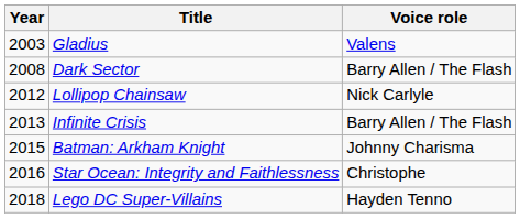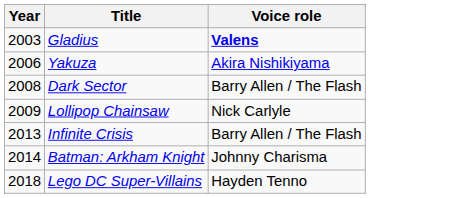 <table class="wikitable sortable plainrowheaders">
 <tr>
 <th scope="col">Year</th>
 <th scope="col">Title</th>
 <th scope="col">Voice role</th>
 </tr>
 <tr>
 <td>2003</td>
 <td><em><a href='#'>Gladius</a></em></td>
-<td><a href='#'>Valens</a></td>
+<td><strong><a href='#'>Valens</a></strong></td>
+</tr>
+<tr>
+<td>2006</td>
+<td><em><a href='#'>Yakuza</a></em></td>
+<td><a href='#'>Akira Nishikiyama</a></td>
 </tr>
 <tr>
 <td>2008</td>
 <td><em><a href='#'>Dark Sector</a></em></td>
 <td>Barry Allen / The Flash</td>
 </tr>
 <tr>
-<td>2012</td>
+<td>2009</td>
 <td><em><a href='#'>Lollipop Chainsaw</a></em></td>
 <td>Nick Carlyle</td>
 </tr>
 <tr>
 <td>2013</td>
 <td><em><a href='#'>Infinite Crisis</a></em></td>
 <td>Barry Allen / The Flash</td>
 </tr>
 <tr>
-<td>2015</td>
+<td>2014</td>
 <td><em><a href='#'>Batman: Arkham Knight</a></em></td>
 <td>Johnny Charisma</td>
-</tr>
-<tr>
-<td>2016</td>
-<td><em><a href='#'>Star Ocean: Integrity and Faithlessness</a></em></td>
-<td>Christophe</td>
 </tr>
 <tr>
 <td>2018</td>
 <td><em><a href='#'>Lego DC Super-Villains</a></em></td>
 <td>Hayden Tenno</td>
 </tr>
 </table>
